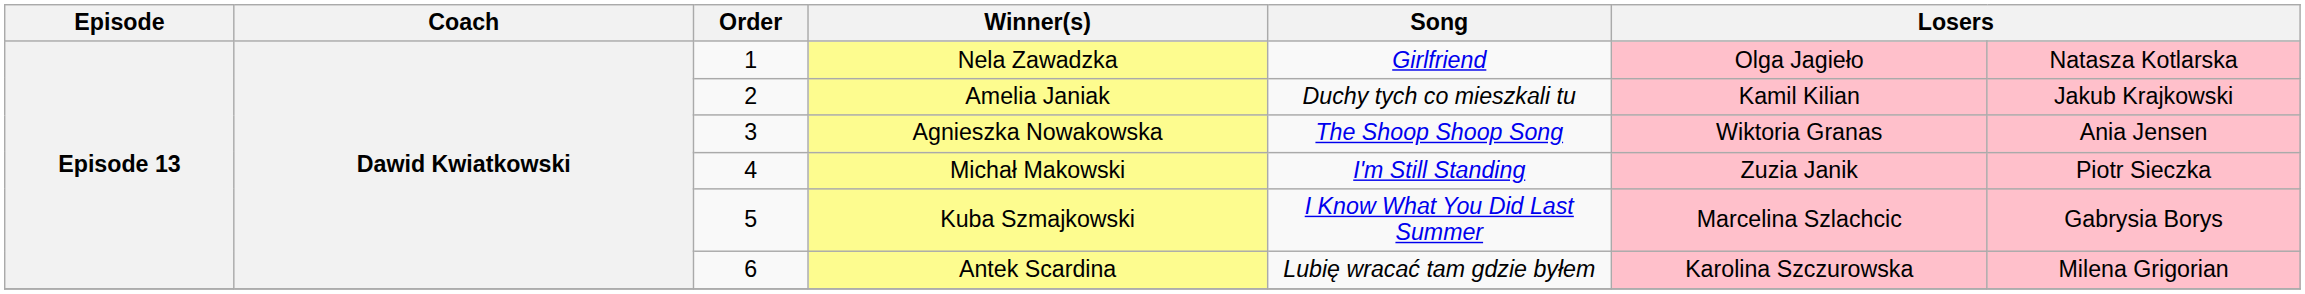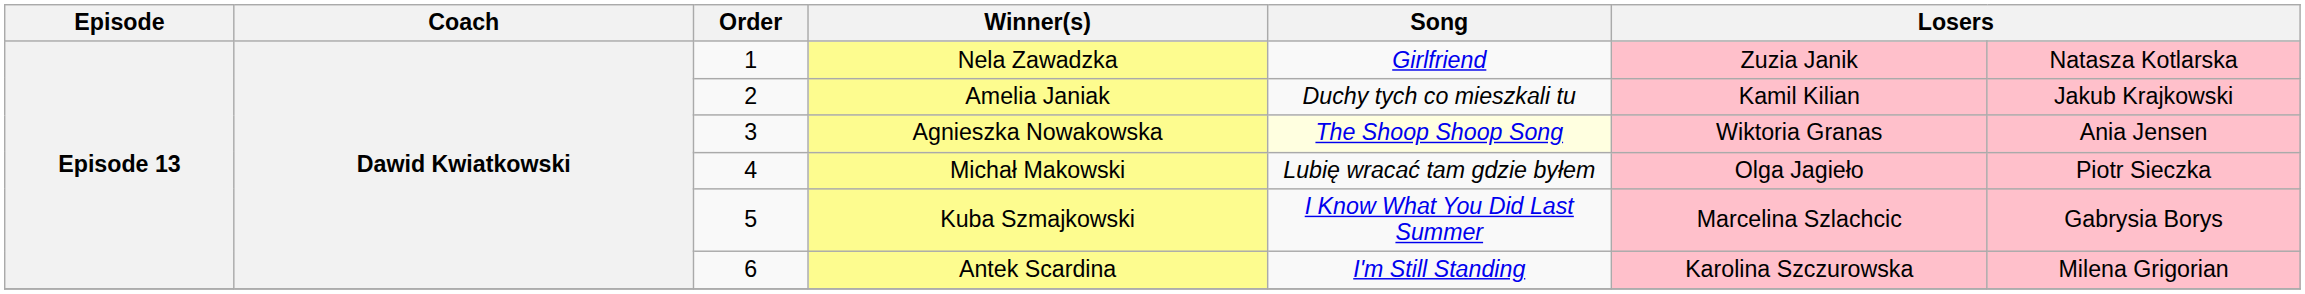 <table class="wikitable" style="text-align:center; width:100%;">
 <tr>
 <th style="width:10%;">Episode</th>
 <th style="width:20%;">Coach</th>
 <th style="width:05%;">Order</th>
 <th style="width:20%;">Winner(s)</th>
 <th style="width:15%;">Song</th>
 <th style="width:30%;" colspan="2">Losers</th>
 </tr>
 <tr>
 <th rowspan="6">Episode 13<br><small></small></th>
 <th rowspan="6">Dawid Kwiatkowski</th>
 <td>1</td>
 <td style="background:#fdfc8f;">Nela Zawadzka</td>
 <td><em><a href='#'>Girlfriend</a></em></td>
-<td style="background:pink;">Olga Jagieło</td>
+<td style="background:pink;">Zuzia Janik</td>
 <td style="background:pink;">Natasza Kotlarska</td>
 </tr>
 <tr>
 <td>2</td>
 <td style="background:#fdfc8f;">Amelia Janiak</td>
 <td><em>Duchy tych co mieszkali tu</em></td>
 <td style="background:pink;">Kamil Kilian</td>
 <td style="background:pink;">Jakub Krajkowski</td>
 </tr>
 <tr>
 <td>3</td>
 <td style="background:#fdfc8f;">Agnieszka Nowakowska</td>
-<td><a href='#'><em>The Shoop Shoop Song</em></a></td>
+<td style="background: lightyellow;"><a href='#'><em>The Shoop Shoop Song</em></a></td>
 <td style="background:pink;">Wiktoria Granas</td>
 <td style="background:pink;">Ania Jensen</td>
 </tr>
 <tr>
 <td>4</td>
 <td style="background:#fdfc8f;">Michał Makowski</td>
-<td><em><a href='#'>I'm Still Standing</a></em></td>
-<td style="background:pink;">Zuzia Janik</td>
+<td><em>Lubię wracać tam gdzie byłem</em></td>
+<td style="background:pink;">Olga Jagieło</td>
 <td style="background:pink;">Piotr Sieczka</td>
 </tr>
 <tr>
 <td>5</td>
 <td style="background:#fdfc8f;">Kuba Szmajkowski</td>
 <td><a href='#'><em>I Know What You Did Last Summer</em></a></td>
 <td style="background:pink;">Marcelina Szlachcic</td>
 <td style="background:pink;">Gabrysia Borys</td>
 </tr>
 <tr>
 <td>6</td>
 <td style="background:#fdfc8f;">Antek Scardina</td>
-<td><em>Lubię wracać tam gdzie byłem</em></td>
+<td><em><a href='#'>I'm Still Standing</a></em></td>
 <td style="background:pink;">Karolina Szczurowska</td>
 <td style="background:pink;">Milena Grigorian</td>
 </tr>
 <tr>
 </tr>
 </table>
